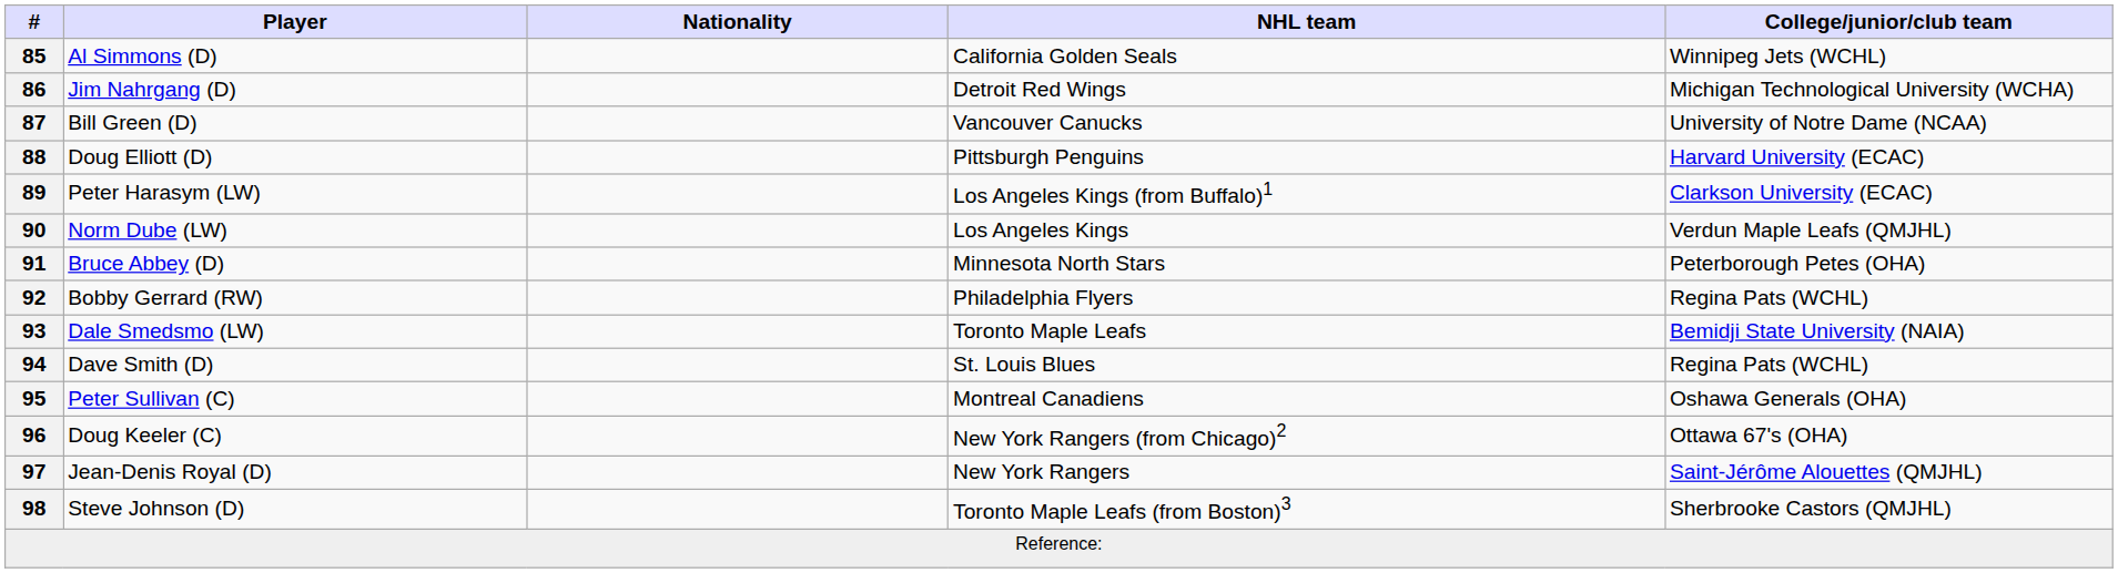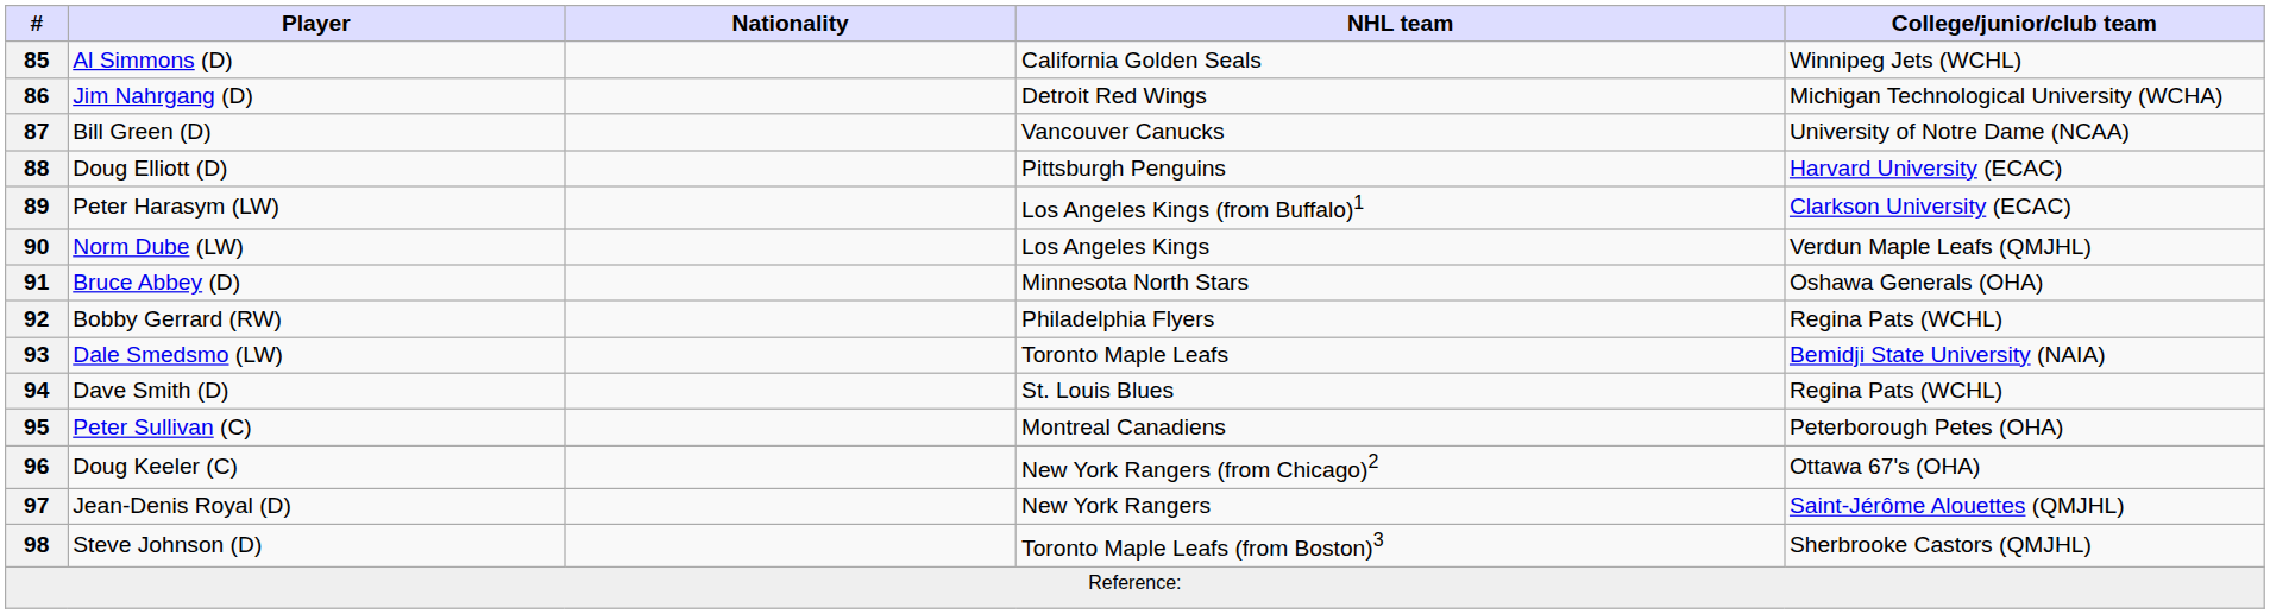 <table class="wikitable" style="width: 100%">
 <tr>
 <th style="background:#ddf; width:2.75%;">#</th>
 <th style="background:#ddf; width:22.0%;">Player</th>
 <th style="background:#ddf; width:20.0%;">Nationality</th>
 <th style="background:#ddf; width:34.0%;">NHL team</th>
 <th style="background:#ddf; width:100.0%;">College/junior/club team</th>
 </tr>
 <tr>
 <th>85</th>
 <td><a href='#'>Al Simmons</a> (D)</td>
 <td></td>
 <td>California Golden Seals</td>
 <td>Winnipeg Jets (WCHL)</td>
 </tr>
 <tr>
 <th>86</th>
 <td><a href='#'>Jim Nahrgang</a> (D)</td>
 <td></td>
 <td>Detroit Red Wings</td>
 <td>Michigan Technological University (WCHA)</td>
 </tr>
 <tr>
 <th>87</th>
 <td>Bill Green (D)</td>
 <td></td>
 <td>Vancouver Canucks</td>
 <td>University of Notre Dame (NCAA)</td>
 </tr>
 <tr>
 <th>88</th>
 <td>Doug Elliott (D)</td>
 <td></td>
 <td>Pittsburgh Penguins</td>
 <td><a href='#'>Harvard University</a> (ECAC)</td>
 </tr>
 <tr>
 <th>89</th>
 <td>Peter Harasym (LW)</td>
 <td></td>
 <td>Los Angeles Kings (from Buffalo)<sup>1</sup></td>
 <td><a href='#'>Clarkson University</a> (ECAC)</td>
 </tr>
 <tr>
 <th>90</th>
 <td><a href='#'>Norm Dube</a> (LW)</td>
 <td></td>
 <td>Los Angeles Kings</td>
 <td>Verdun Maple Leafs (QMJHL)</td>
 </tr>
 <tr>
 <th>91</th>
 <td><a href='#'>Bruce Abbey</a> (D)</td>
 <td></td>
 <td>Minnesota North Stars</td>
-<td>Peterborough Petes (OHA)</td>
+<td>Oshawa Generals (OHA)</td>
 </tr>
 <tr>
 <th>92</th>
 <td>Bobby Gerrard (RW)</td>
 <td></td>
 <td>Philadelphia Flyers</td>
 <td>Regina Pats (WCHL)</td>
 </tr>
 <tr>
 <th>93</th>
 <td><a href='#'>Dale Smedsmo</a> (LW)</td>
 <td></td>
 <td>Toronto Maple Leafs</td>
 <td><a href='#'>Bemidji State University</a> (NAIA)</td>
 </tr>
 <tr>
 <th>94</th>
 <td>Dave Smith (D)</td>
 <td></td>
 <td>St. Louis Blues</td>
 <td>Regina Pats (WCHL)</td>
 </tr>
 <tr>
 <th>95</th>
 <td><a href='#'>Peter Sullivan</a> (C)</td>
 <td></td>
 <td>Montreal Canadiens</td>
-<td>Oshawa Generals (OHA)</td>
+<td>Peterborough Petes (OHA)</td>
 </tr>
 <tr>
 <th>96</th>
 <td>Doug Keeler (C)</td>
 <td></td>
 <td>New York Rangers (from Chicago)<sup>2</sup></td>
 <td>Ottawa 67's (OHA)</td>
 </tr>
 <tr>
 <th>97</th>
 <td>Jean-Denis Royal (D)</td>
 <td></td>
 <td>New York Rangers</td>
 <td><a href='#'>Saint-Jérôme Alouettes</a> (QMJHL)</td>
 </tr>
 <tr>
 <th>98</th>
 <td>Steve Johnson (D)</td>
 <td></td>
 <td>Toronto Maple Leafs (from Boston)<sup>3</sup></td>
 <td>Sherbrooke Castors (QMJHL)</td>
 </tr>
 <tr>
 <td align=center colspan="6" bgcolor="#efefef"><sup>Reference: </sup></td>
 </tr>
 </table>
